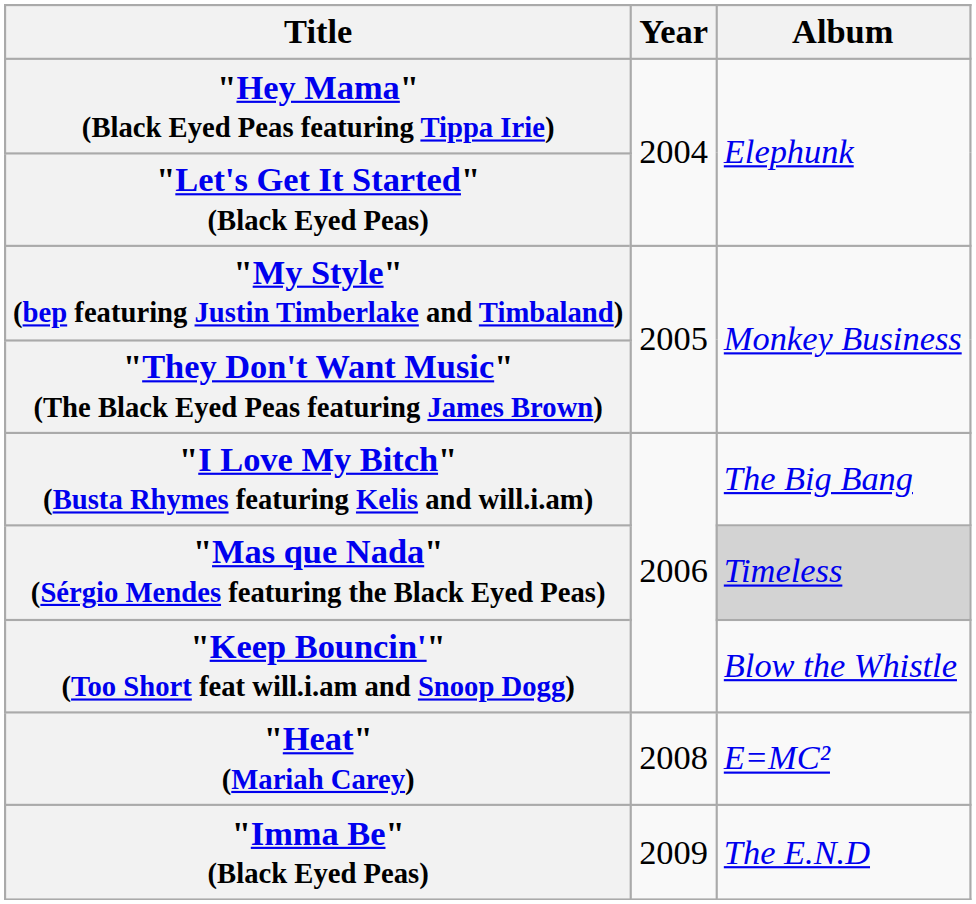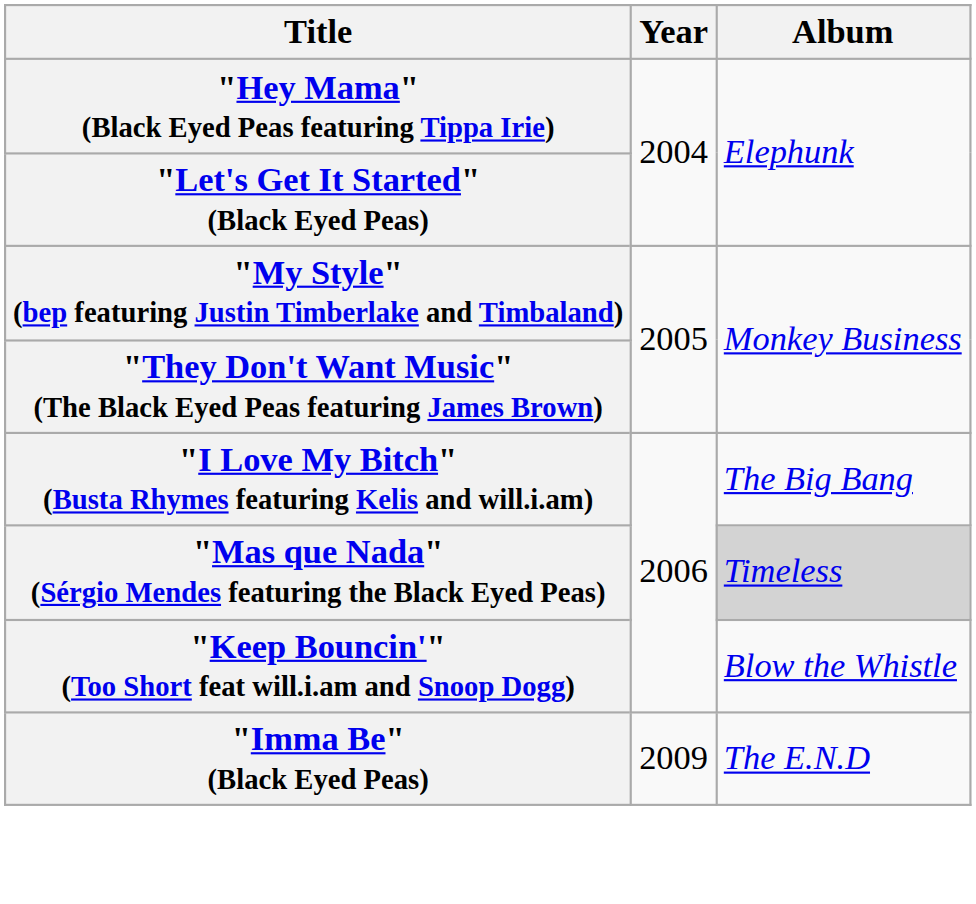 <table class="wikitable plainrowheaders">
 <tr>
 <th rowspan="1" scope="col">Title</th>
 <th rowspan="1" scope="col">Year</th>
 <th rowspan="1" scope="col">Album</th>
 </tr>
 <tr>
 <th scope="row">"<a href='#'>Hey Mama</a>"<br><small>(Black Eyed Peas featuring <a href='#'>Tippa Irie</a>)</small></th>
 <td rowspan="2">2004</td>
 <td rowspan="2"><em><a href='#'>Elephunk</a></em></td>
 </tr>
 <tr>
 <th scope="row">"<a href='#'>Let's Get It Started</a>"<br><small>(Black Eyed Peas)</small></th>
 </tr>
 <tr>
 <th scope="row">"<a href='#'>My Style</a>"<br><small>(<a href='#'>bep</a> featuring <a href='#'>Justin Timberlake</a> and <a href='#'>Timbaland</a>)</small></th>
 <td rowspan="2">2005</td>
 <td rowspan="2"><em><a href='#'>Monkey Business</a></em></td>
 </tr>
 <tr>
 <th scope="row">"<a href='#'>They Don't Want Music</a>"<br><small>(The Black Eyed Peas featuring <a href='#'>James Brown</a>)</small></th>
 </tr>
 <tr>
 <th scope="row">"<a href='#'>I Love My Bitch</a>"<br><small>(<a href='#'>Busta Rhymes</a> featuring <a href='#'>Kelis</a> and will.i.am)</small></th>
 <td rowspan="3">2006</td>
 <td><em><a href='#'>The Big Bang</a></em></td>
 </tr>
 <tr>
 <th scope="row">"<a href='#'>Mas que Nada</a>"<br><small>(<a href='#'>Sérgio Mendes</a> featuring the Black Eyed Peas)</small></th>
 <td style="background: lightgrey;"><em><a href='#'>Timeless</a></em></td>
 </tr>
 <tr>
 <th scope="row">"<a href='#'>Keep Bouncin'</a>"<br><small>(<a href='#'>Too Short</a> feat will.i.am and <a href='#'>Snoop Dogg</a>)</small></th>
 <td><em><a href='#'>Blow the Whistle</a></em></td>
 </tr>
 <tr>
-<th scope="row">"<a href='#'>Heat</a>"<br><small>(<a href='#'>Mariah Carey</a>)</small></th>
-<td>2008</td>
-<td rowspan="1"><em><a href='#'>E=MC²</a></em></td>
-</tr>
-<tr>
 <th scope="row">"<a href='#'>Imma Be</a>"<br><small>(Black Eyed Peas)</small></th>
 <td>2009</td>
 <td rowspan="1"><em><a href='#'>The E.N.D</a></em></td>
 </tr>
 </table>
